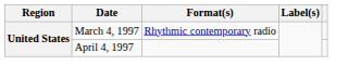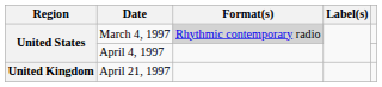 <table class="wikitable plainrowheaders">
 <tr>
 <th scope="col">Region</th>
 <th scope="col">Date</th>
 <th scope="col">Format(s)</th>
 <th scope="col">Label(s)</th>
 <th scope="col"></th>
 </tr>
 <tr>
 <th scope="row" rowspan="2">United States</th>
 <td>March 4, 1997</td>
-<td><a href='#'>Rhythmic contemporary</a> radio</td>
+<td style="background: lightgrey;"><a href='#'>Rhythmic contemporary</a> radio</td>
 <td rowspan="2"></td>
 <td></td>
 </tr>
 <tr>
 <td>April 4, 1997</td>
 <td></td>
 <td></td>
 </tr>
+<tr>
+<th scope="row">United Kingdom</th>
+<td>April 21, 1997</td>
+<td></td>
+<td></td>
+<td></td>
+</tr>
 </table>
